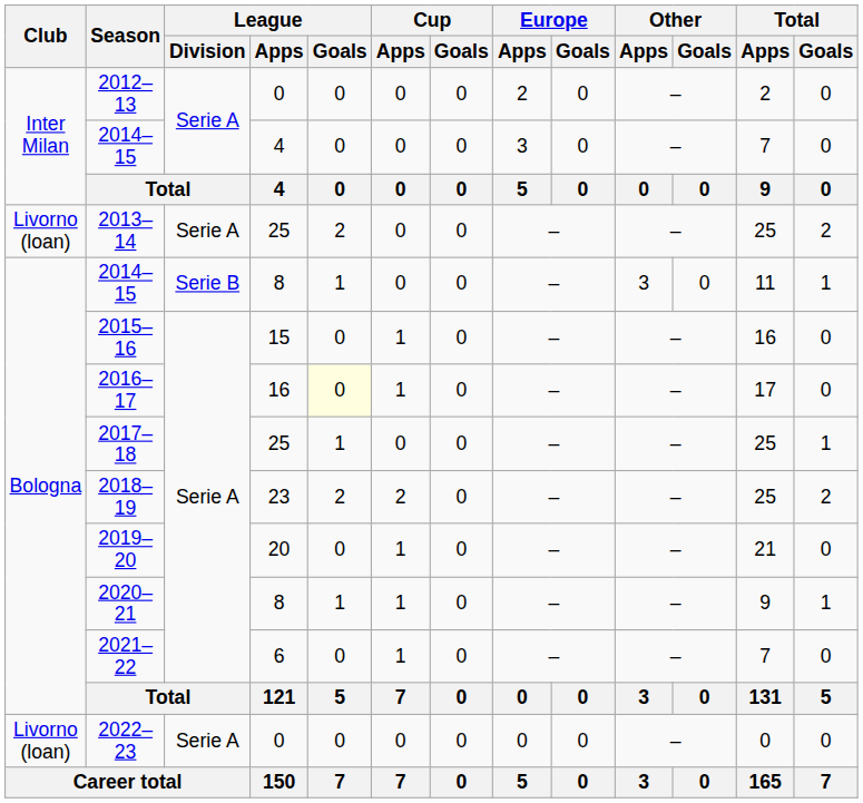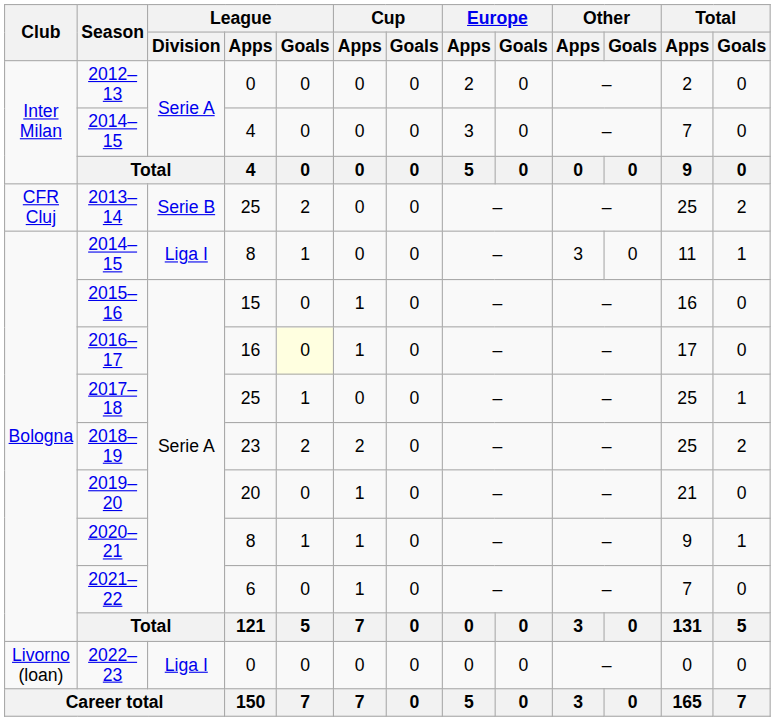 <table class="wikitable" style="text-align:center">
 <tr>
 <th rowspan="2">Club</th>
 <th rowspan="2">Season</th>
 <th colspan="3">League</th>
 <th colspan="2">Cup</th>
 <th colspan="2"><a href='#'>Europe</a></th>
 <th colspan="2">Other</th>
 <th colspan="2">Total</th>
 </tr>
 <tr>
 <th>Division</th>
 <th>Apps</th>
 <th>Goals</th>
 <th>Apps</th>
 <th>Goals</th>
 <th>Apps</th>
 <th>Goals</th>
 <th>Apps</th>
 <th>Goals</th>
 <th>Apps</th>
 <th>Goals</th>
 </tr>
 <tr>
 <td rowspan="3"><a href='#'>Inter Milan</a></td>
 <td><a href='#'>2012–13</a></td>
 <td rowspan="2"><a href='#'>Serie A</a></td>
 <td>0</td>
 <td>0</td>
 <td>0</td>
 <td>0</td>
 <td>2</td>
 <td>0</td>
 <td colspan="2">–</td>
 <td>2</td>
 <td>0</td>
 </tr>
 <tr>
 <td><a href='#'>2014–15</a></td>
 <td>4</td>
 <td>0</td>
 <td>0</td>
 <td>0</td>
 <td>3</td>
 <td>0</td>
 <td colspan="2">–</td>
 <td>7</td>
 <td>0</td>
 </tr>
 <tr>
 <th colspan="2">Total</th>
 <th>4</th>
 <th>0</th>
 <th>0</th>
 <th>0</th>
 <th>5</th>
 <th>0</th>
 <th>0</th>
 <th>0</th>
 <th>9</th>
 <th>0</th>
 </tr>
 <tr>
-<td><a href='#'>Livorno</a> (loan)</td>
+<td><a href='#'>CFR Cluj</a></td>
 <td><a href='#'>2013–14</a></td>
-<td>Serie A</td>
+<td><a href='#'>Serie B</a></td>
 <td>25</td>
 <td>2</td>
 <td>0</td>
 <td>0</td>
 <td colspan="2">–</td>
 <td colspan="2">–</td>
 <td>25</td>
 <td>2</td>
 </tr>
 <tr>
 <td rowspan="9"><a href='#'>Bologna</a></td>
 <td><a href='#'>2014–15</a></td>
-<td><a href='#'>Serie B</a></td>
+<td><a href='#'>Liga I</a></td>
 <td>8</td>
 <td>1</td>
 <td>0</td>
 <td>0</td>
 <td colspan="2">–</td>
 <td>3</td>
 <td>0</td>
 <td>11</td>
 <td>1</td>
 </tr>
 <tr>
 <td><a href='#'>2015–16</a></td>
 <td rowspan="7">Serie A</td>
 <td>15</td>
 <td>0</td>
 <td>1</td>
 <td>0</td>
 <td colspan="2">–</td>
 <td colspan="2">–</td>
 <td>16</td>
 <td>0</td>
 </tr>
 <tr>
 <td><a href='#'>2016–17</a></td>
 <td>16</td>
 <td style="background: lightyellow;">0</td>
 <td>1</td>
 <td>0</td>
 <td colspan="2">–</td>
 <td colspan="2">–</td>
 <td>17</td>
 <td>0</td>
 </tr>
 <tr>
 <td><a href='#'>2017–18</a></td>
 <td>25</td>
 <td>1</td>
 <td>0</td>
 <td>0</td>
 <td colspan="2">–</td>
 <td colspan="2">–</td>
 <td>25</td>
 <td>1</td>
 </tr>
 <tr>
 <td><a href='#'>2018–19</a></td>
 <td>23</td>
 <td>2</td>
 <td>2</td>
 <td>0</td>
 <td colspan="2">–</td>
 <td colspan="2">–</td>
 <td>25</td>
 <td>2</td>
 </tr>
 <tr>
 <td><a href='#'>2019–20</a></td>
 <td>20</td>
 <td>0</td>
 <td>1</td>
 <td>0</td>
 <td colspan="2">–</td>
 <td colspan="2">–</td>
 <td>21</td>
 <td>0</td>
 </tr>
 <tr>
 <td><a href='#'>2020–21</a></td>
 <td>8</td>
 <td>1</td>
 <td>1</td>
 <td>0</td>
 <td colspan="2">–</td>
 <td colspan="2">–</td>
 <td>9</td>
 <td>1</td>
 </tr>
 <tr>
 <td><a href='#'>2021–22</a></td>
 <td>6</td>
 <td>0</td>
 <td>1</td>
 <td>0</td>
 <td colspan="2">–</td>
 <td colspan="2">–</td>
 <td>7</td>
 <td>0</td>
 </tr>
 <tr>
 <th colspan="2">Total</th>
 <th>121</th>
 <th>5</th>
 <th>7</th>
 <th>0</th>
 <th>0</th>
 <th>0</th>
 <th>3</th>
 <th>0</th>
 <th>131</th>
 <th>5</th>
 </tr>
 <tr>
 <td><a href='#'>Livorno</a> (loan)</td>
 <td><a href='#'>2022–23</a></td>
-<td>Serie A</td>
+<td><a href='#'>Liga I</a></td>
 <td>0</td>
 <td>0</td>
 <td>0</td>
 <td>0</td>
 <td>0</td>
 <td>0</td>
 <td colspan="2">–</td>
 <td>0</td>
 <td>0</td>
 </tr>
 <tr>
 <th colspan="3">Career total</th>
 <th>150</th>
 <th>7</th>
 <th>7</th>
 <th>0</th>
 <th>5</th>
 <th>0</th>
 <th>3</th>
 <th>0</th>
 <th>165</th>
 <th>7</th>
 </tr>
 </table>
